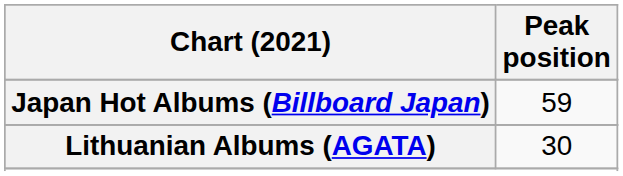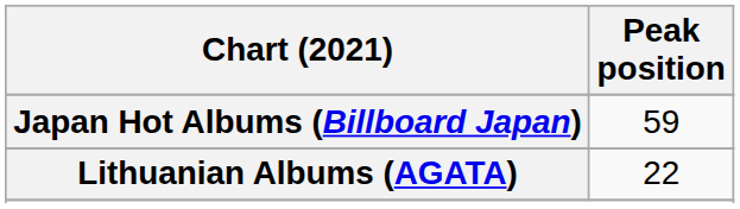 <table class="wikitable sortable plainrowheaders" style="text-align:center">
 <tr>
 <th scope="col">Chart (2021)</th>
 <th scope="col">Peak<br>position</th>
 </tr>
 <tr>
 </tr>
 <tr>
 </tr>
 <tr>
 </tr>
 <tr>
 </tr>
 <tr>
 </tr>
 <tr>
 </tr>
 <tr>
 </tr>
 <tr>
 </tr>
 <tr>
 </tr>
 <tr>
 </tr>
 <tr>
 </tr>
 <tr>
 </tr>
 <tr>
 <th scope="row">Japan Hot Albums (<em><a href='#'>Billboard Japan</a></em>)</th>
 <td>59</td>
 </tr>
 <tr>
 </tr>
 <tr>
 <th scope="row">Lithuanian Albums (<a href='#'>AGATA</a>)</th>
-<td>30</td>
+<td>22</td>
 </tr>
 <tr>
 </tr>
 <tr>
 </tr>
 <tr>
 </tr>
 <tr>
 </tr>
 <tr>
 </tr>
 <tr>
 </tr>
 <tr>
 </tr>
 <tr>
 </tr>
 <tr>
 </tr>
 <tr>
 </tr>
 </table>
